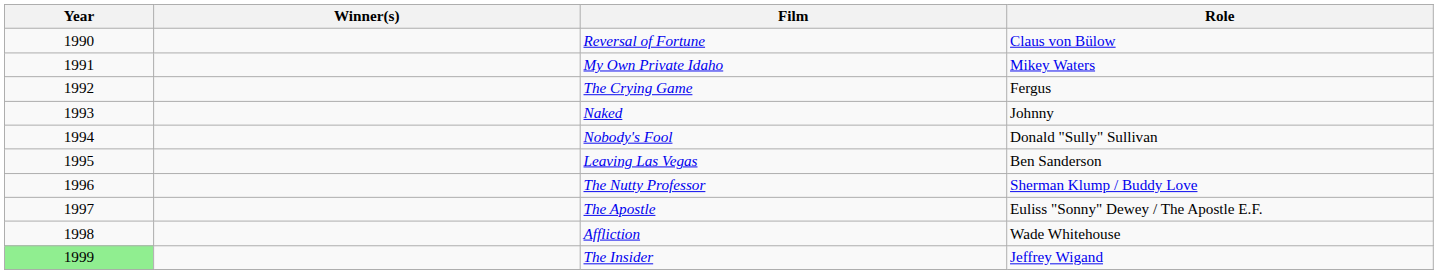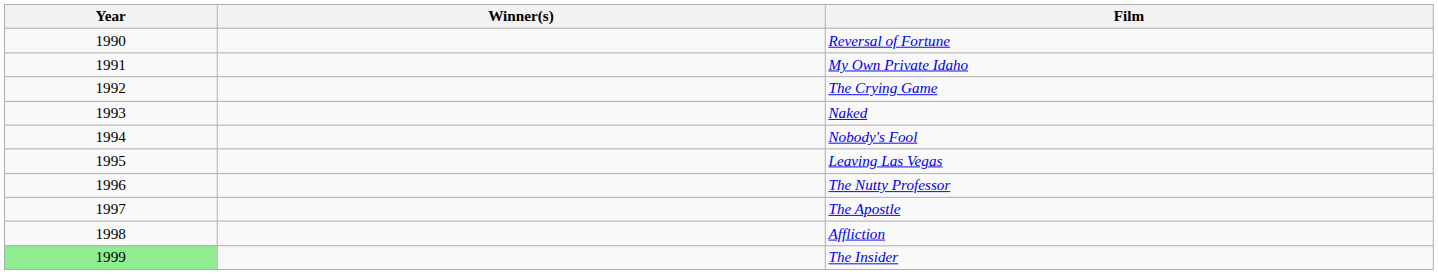 <table class="wikitable" width="95%" cellpadding="5">
 <tr>
 <th width="100"><strong>Year</strong></th>
 <th width="300"><strong>Winner(s)</strong></th>
 <th width="300"><strong>Film</strong></th>
-<th width="300"><strong>Role</strong></th>
 </tr>
 <tr>
 <td style="text-align:center;">1990</td>
 <td></td>
 <td><em><a href='#'>Reversal of Fortune</a></em></td>
-<td><a href='#'>Claus von Bülow</a></td>
 </tr>
 <tr>
 <td style="text-align:center;">1991</td>
 <td></td>
 <td><em><a href='#'>My Own Private Idaho</a></em></td>
-<td><a href='#'>Mikey Waters</a></td>
 </tr>
 <tr>
 <td style="text-align:center;">1992</td>
 <td></td>
 <td><em><a href='#'>The Crying Game</a></em></td>
-<td>Fergus</td>
 </tr>
 <tr>
 <td style="text-align:center;">1993</td>
 <td></td>
 <td><em><a href='#'>Naked</a></em></td>
-<td>Johnny</td>
 </tr>
 <tr>
 <td style="text-align:center;">1994</td>
 <td></td>
 <td><em><a href='#'>Nobody's Fool</a></em></td>
-<td>Donald "Sully" Sullivan</td>
 </tr>
 <tr>
 <td style="text-align:center;">1995</td>
 <td></td>
 <td><em><a href='#'>Leaving Las Vegas</a></em></td>
-<td>Ben Sanderson</td>
 </tr>
 <tr>
 <td style="text-align:center;">1996</td>
 <td></td>
 <td><em><a href='#'>The Nutty Professor</a></em></td>
-<td><a href='#'>Sherman Klump / Buddy Love</a></td>
 </tr>
 <tr>
 <td style="text-align:center;">1997</td>
 <td></td>
 <td><em><a href='#'>The Apostle</a></em></td>
-<td>Euliss "Sonny" Dewey / The Apostle E.F.</td>
 </tr>
 <tr>
 <td style="text-align:center;">1998</td>
 <td></td>
 <td><em><a href='#'>Affliction</a></em></td>
-<td>Wade Whitehouse</td>
 </tr>
 <tr>
 <td style="background: lightgreen; text-align:center;">1999</td>
 <td></td>
 <td><em><a href='#'>The Insider</a></em></td>
-<td><a href='#'>Jeffrey Wigand</a></td>
 </tr>
 </table>
